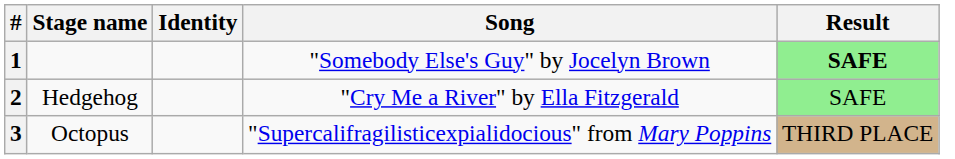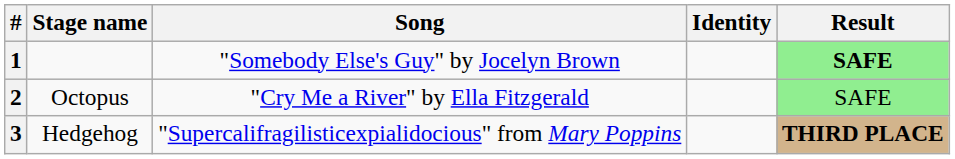 <table class="wikitable plainrowheaders" style="text-align: center;">
 <tr>
 <th>#</th>
 <th>Stage name</th>
+<th>Song</th>
 <th>Identity</th>
-<th>Song</th>
 <th>Result</th>
 </tr>
 <tr>
 <th>1</th>
 <td></td>
+<td>"<a href='#'>Somebody Else's Guy</a>" by <a href='#'>Jocelyn Brown</a></td>
 <td></td>
-<td>"<a href='#'>Somebody Else's Guy</a>" by <a href='#'>Jocelyn Brown</a></td>
 <td bgcolor="lightgreen"><strong>SAFE</strong></td>
 </tr>
 <tr>
 <th>2</th>
-<td>Hedgehog</td>
+<td>Octopus</td>
+<td>"<a href='#'>Cry Me a River</a>" by <a href='#'>Ella Fitzgerald</a></td>
 <td></td>
-<td>"<a href='#'>Cry Me a River</a>" by <a href='#'>Ella Fitzgerald</a></td>
 <td bgcolor="lightgreen">SAFE</td>
 </tr>
 <tr>
 <th>3</th>
-<td>Octopus</td>
+<td>Hedgehog</td>
+<td>"<a href='#'>Supercalifragilisticexpialidocious</a>" from <em><a href='#'>Mary Poppins</a></em></td>
 <td></td>
-<td>"<a href='#'>Supercalifragilisticexpialidocious</a>" from <em><a href='#'>Mary Poppins</a></em></td>
-<td bgcolor="tan">THIRD PLACE</td>
+<td bgcolor="tan"><strong>THIRD PLACE</strong></td>
 </tr>
 </table>
